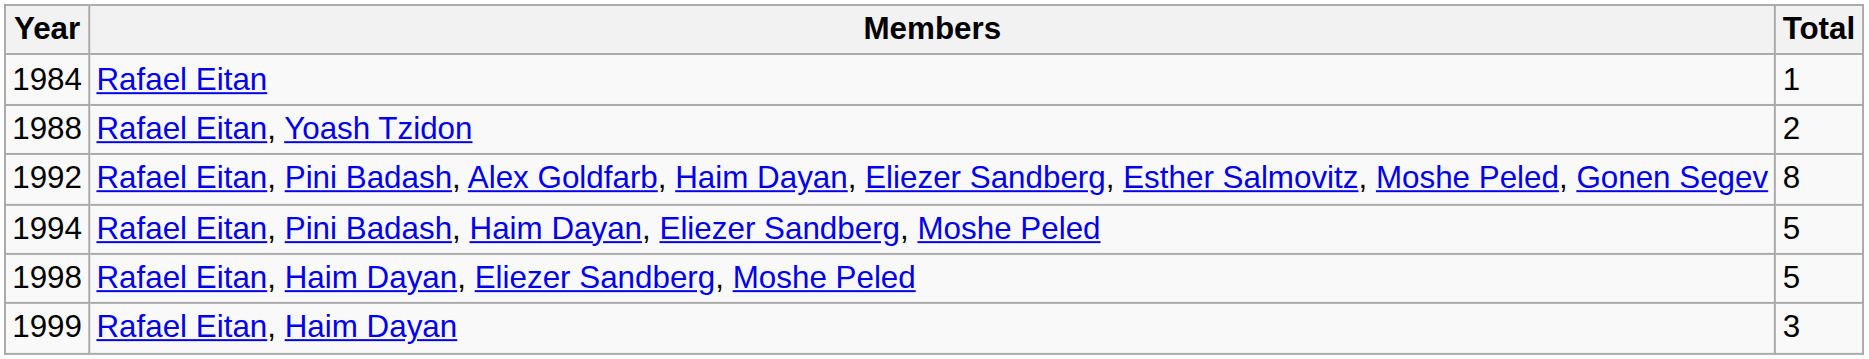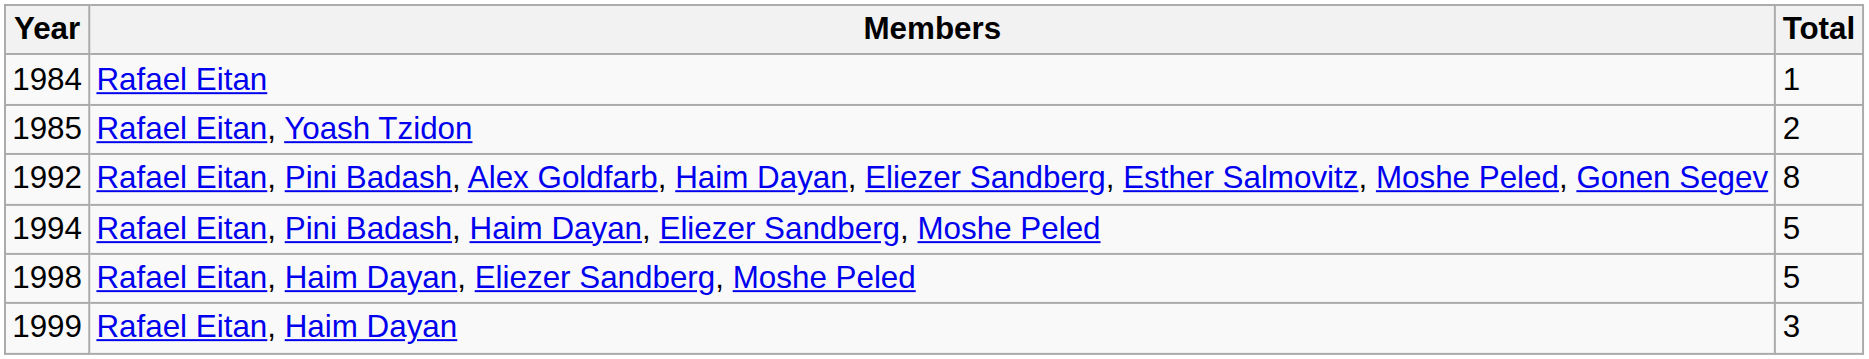 <table class="wikitable">
 <tr>
 <th>Year</th>
 <th>Members</th>
 <th>Total</th>
 </tr>
 <tr>
 <td>1984</td>
 <td><a href='#'>Rafael Eitan</a></td>
 <td>1</td>
 </tr>
 <tr>
-<td>1988</td>
+<td>1985</td>
 <td><a href='#'>Rafael Eitan</a>, <a href='#'>Yoash Tzidon</a></td>
 <td>2</td>
 </tr>
 <tr>
 <td>1992</td>
 <td><a href='#'>Rafael Eitan</a>, <a href='#'>Pini Badash</a>, <a href='#'>Alex Goldfarb</a>, <a href='#'>Haim Dayan</a>, <a href='#'>Eliezer Sandberg</a>, <a href='#'>Esther Salmovitz</a>, <a href='#'>Moshe Peled</a>, <a href='#'>Gonen Segev</a></td>
 <td>8</td>
 </tr>
 <tr>
 <td>1994</td>
 <td><a href='#'>Rafael Eitan</a>, <a href='#'>Pini Badash</a>, <a href='#'>Haim Dayan</a>, <a href='#'>Eliezer Sandberg</a>, <a href='#'>Moshe Peled</a></td>
 <td>5</td>
 </tr>
 <tr>
 <td>1998</td>
 <td><a href='#'>Rafael Eitan</a>, <a href='#'>Haim Dayan</a>, <a href='#'>Eliezer Sandberg</a>, <a href='#'>Moshe Peled</a></td>
 <td>5</td>
 </tr>
 <tr>
 <td>1999</td>
 <td><a href='#'>Rafael Eitan</a>, <a href='#'>Haim Dayan</a></td>
 <td>3</td>
 </tr>
 </table>
